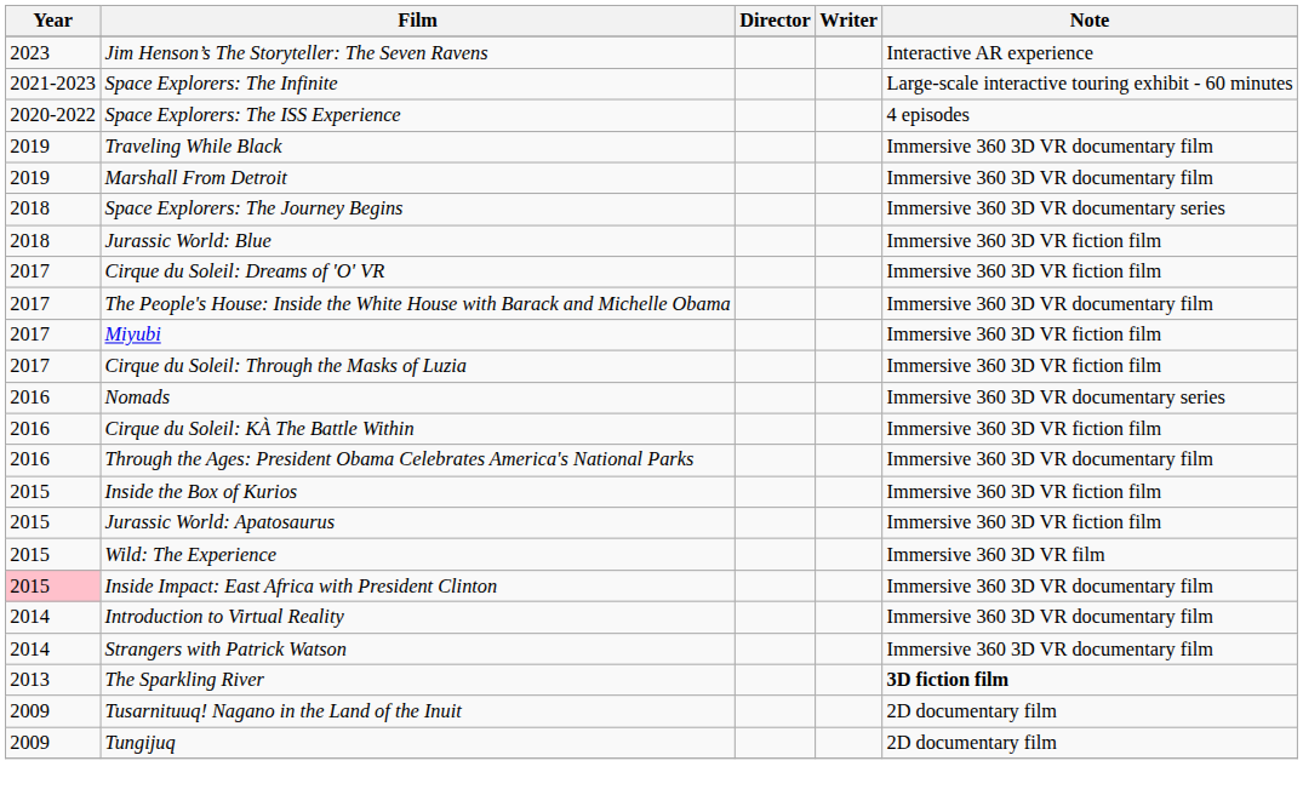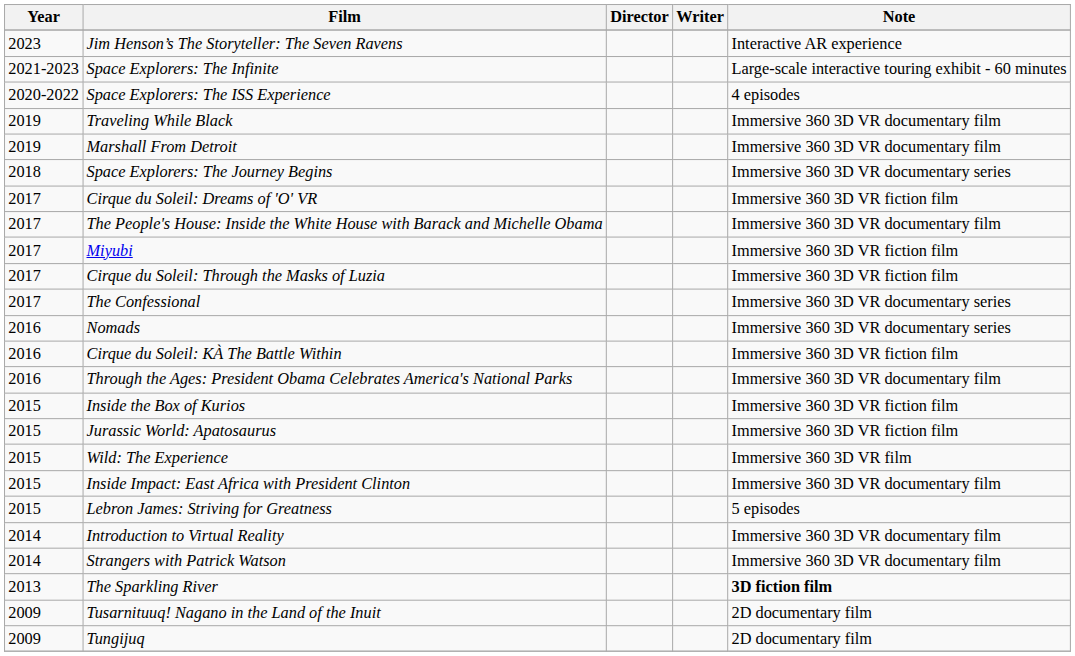 <table class="wikitable sortable" style="text-align:left">
 <tr>
 <th>Year</th>
 <th>Film</th>
 <th>Director</th>
 <th>Writer</th>
 <th>Note</th>
 </tr>
 <tr>
 </tr>
 <tr>
 <td>2023</td>
 <td><em>Jim Henson’s The Storyteller: The Seven Ravens</em></td>
 <td></td>
 <td></td>
 <td>Interactive AR experience</td>
 </tr>
 <tr>
 <td>2021-2023</td>
 <td><em>Space Explorers: The Infinite</em></td>
 <td></td>
 <td></td>
 <td>Large-scale interactive touring exhibit - 60 minutes</td>
 </tr>
 <tr>
 <td>2020-2022</td>
 <td><em>Space Explorers: The ISS Experience</em></td>
 <td></td>
 <td></td>
 <td>4 episodes</td>
 </tr>
 <tr>
 <td>2019</td>
 <td><em>Traveling While Black</em></td>
 <td></td>
 <td></td>
 <td>Immersive 360 3D VR documentary film</td>
 </tr>
 <tr>
 <td>2019</td>
 <td><em>Marshall From Detroit</em></td>
 <td></td>
 <td></td>
 <td>Immersive 360 3D VR documentary film</td>
 </tr>
 <tr>
 <td>2018</td>
 <td><em>Space Explorers: The Journey Begins </em></td>
 <td></td>
 <td></td>
 <td>Immersive 360 3D VR documentary series</td>
 </tr>
 <tr>
-<td>2018</td>
-<td><em>Jurassic World: Blue</em></td>
-<td></td>
-<td></td>
-<td>Immersive 360 3D VR fiction film</td>
-</tr>
-<tr>
 <td>2017</td>
 <td><em>Cirque du Soleil: Dreams of 'O' VR</em></td>
 <td></td>
 <td></td>
 <td>Immersive 360 3D VR fiction film</td>
 </tr>
 <tr>
 <td>2017</td>
 <td><em>The People's House: Inside the White House with Barack and Michelle Obama</em></td>
 <td></td>
 <td></td>
 <td>Immersive 360 3D VR documentary film</td>
 </tr>
 <tr>
 <td>2017</td>
 <td><em><a href='#'>Miyubi</a></em></td>
 <td></td>
 <td></td>
 <td>Immersive 360 3D VR fiction film</td>
 </tr>
 <tr>
 <td>2017</td>
 <td><em>Cirque du Soleil: Through the Masks of Luzia</em></td>
 <td></td>
 <td></td>
 <td>Immersive 360 3D VR fiction film</td>
+</tr>
+<tr>
+<td>2017</td>
+<td><em>The Confessional</em></td>
+<td></td>
+<td></td>
+<td>Immersive 360 3D VR documentary series</td>
 </tr>
 <tr>
 <td>2016</td>
 <td><em>Nomads</em></td>
 <td></td>
 <td></td>
 <td>Immersive 360 3D VR documentary series</td>
 </tr>
 <tr>
 <td>2016</td>
 <td><em>Cirque du Soleil: KÀ The Battle Within</em></td>
 <td></td>
 <td></td>
 <td>Immersive 360 3D VR fiction film</td>
 </tr>
 <tr>
 <td>2016</td>
 <td><em>Through the Ages: President Obama Celebrates America's National Parks</em></td>
 <td></td>
 <td></td>
 <td>Immersive 360 3D VR documentary film</td>
 </tr>
 <tr>
 <td>2015</td>
 <td><em>Inside the Box of Kurios</em></td>
 <td></td>
 <td></td>
 <td>Immersive 360 3D VR fiction film</td>
 </tr>
 <tr>
 <td>2015</td>
 <td><em>Jurassic World: Apatosaurus</em></td>
 <td></td>
 <td></td>
 <td>Immersive 360 3D VR fiction film</td>
 </tr>
 <tr>
 <td>2015</td>
 <td><em>Wild: The Experience</em></td>
 <td></td>
 <td></td>
 <td>Immersive 360 3D VR film</td>
 </tr>
 <tr>
-<td style="background: pink;">2015</td>
+<td>2015</td>
 <td><em>Inside Impact: East Africa with President Clinton</em></td>
 <td></td>
 <td></td>
 <td>Immersive 360 3D VR documentary film</td>
+</tr>
+<tr>
+<td>2015</td>
+<td><em>Lebron James: Striving for Greatness</em></td>
+<td></td>
+<td></td>
+<td>5 episodes</td>
 </tr>
 <tr>
 <td>2014</td>
 <td><em>Introduction to Virtual Reality</em></td>
 <td></td>
 <td></td>
 <td>Immersive 360 3D VR documentary film</td>
 </tr>
 <tr>
 <td>2014</td>
 <td><em>Strangers with Patrick Watson</em></td>
 <td></td>
 <td></td>
 <td>Immersive 360 3D VR documentary film</td>
 </tr>
 <tr>
 <td>2013</td>
 <td><em>The Sparkling River</em></td>
 <td></td>
 <td></td>
 <td><strong>3D fiction film</strong></td>
 </tr>
 <tr>
 <td>2009</td>
 <td><em>Tusarnituuq! Nagano in the Land of the Inuit</em></td>
 <td></td>
 <td></td>
 <td>2D documentary film</td>
 </tr>
 <tr>
 <td>2009</td>
 <td><em>Tungijuq</em></td>
 <td></td>
 <td></td>
 <td>2D documentary film</td>
 </tr>
 <tr>
 </tr>
 </table>
